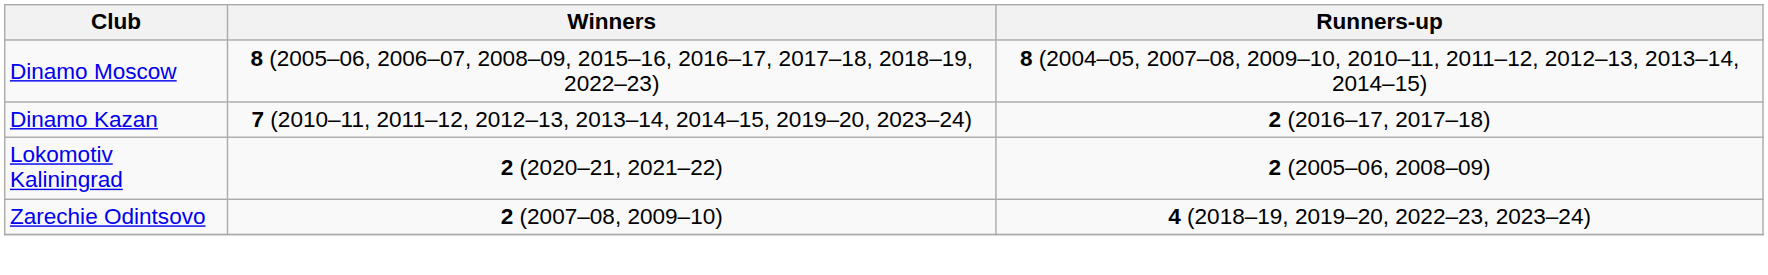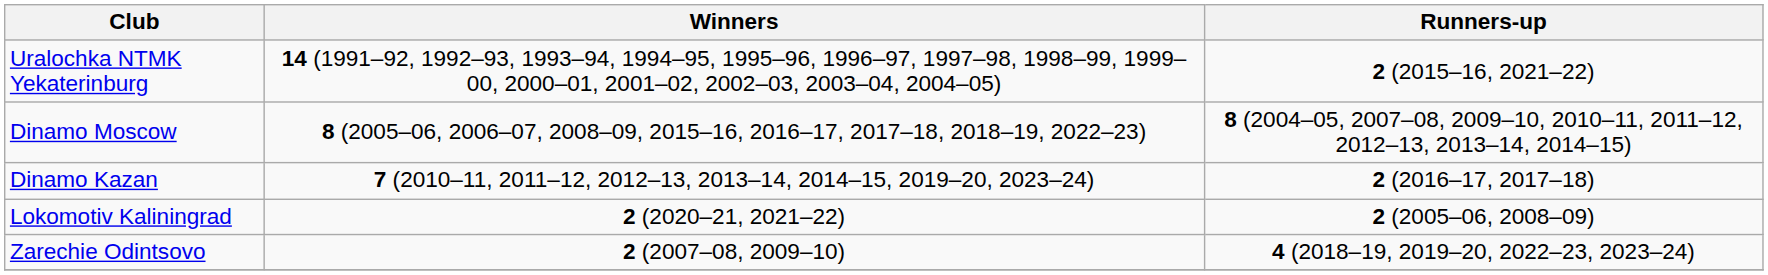 <table class="wikitable sortable">
 <tr>
 <th bgcolor=#9ACD32><span>Club</span></th>
 <th bgcolor=#9ACD32><span>Winners</span></th>
 <th bgcolor=#9ACD32><span>Runners-up</span></th>
+</tr>
+<tr>
+<td><a href='#'>Uralochka NTMK Yekaterinburg</a></td>
+<td align="center"><strong>14</strong> (1991–92, 1992–93, 1993–94, 1994–95, 1995–96, 1996–97, 1997–98, 1998–99, 1999–00, 2000–01, 2001–02, 2002–03, 2003–04, 2004–05)</td>
+<td align="center"><strong>2</strong> (2015–16, 2021–22)</td>
 </tr>
 <tr>
 <td><a href='#'>Dinamo Moscow</a></td>
 <td align="center"><strong>8</strong> (2005–06, 2006–07, 2008–09, 2015–16, 2016–17, 2017–18, 2018–19, 2022–23)</td>
 <td align="center"><strong>8</strong> (2004–05, 2007–08, 2009–10, 2010–11, 2011–12, 2012–13, 2013–14, 2014–15)</td>
 </tr>
 <tr>
 <td><a href='#'>Dinamo Kazan</a></td>
 <td align="center"><strong>7</strong> (2010–11, 2011–12, 2012–13, 2013–14, 2014–15, 2019–20, 2023–24)</td>
 <td align="center"><strong>2</strong> (2016–17, 2017–18)</td>
 </tr>
 <tr>
 <td><a href='#'>Lokomotiv Kaliningrad</a></td>
 <td align="center"><strong>2</strong> (2020–21, 2021–22)</td>
 <td align="center"><strong>2</strong> (2005–06, 2008–09)</td>
 </tr>
 <tr>
 <td><a href='#'>Zarechie Odintsovo</a></td>
 <td align="center"><strong>2</strong> (2007–08, 2009–10)</td>
 <td align="center"><strong>4</strong> (2018–19, 2019–20, 2022–23, 2023–24)</td>
 </tr>
 <tr>
 </tr>
 </table>
